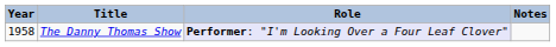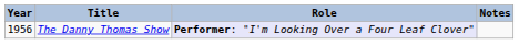 <table class="wikitable" style="font-size:95%;">
 <tr>
 <th style="background:#B0C4DE;">Year</th>
 <th style="background:#B0C4DE;">Title</th>
 <th style="background:#B0C4DE;">Role</th>
 <th style="background:#B0C4DE;">Notes</th>
 </tr>
 <tr>
-<td>1958</td>
+<td>1956</td>
 <td><em><a href='#'>The Danny Thomas Show</a></em></td>
 <td style="background: lavender;"><strong>Performer</strong>: <em>"I'm Looking Over a Four Leaf Clover"</em></td>
 <td></td>
 </tr>
 </table>
